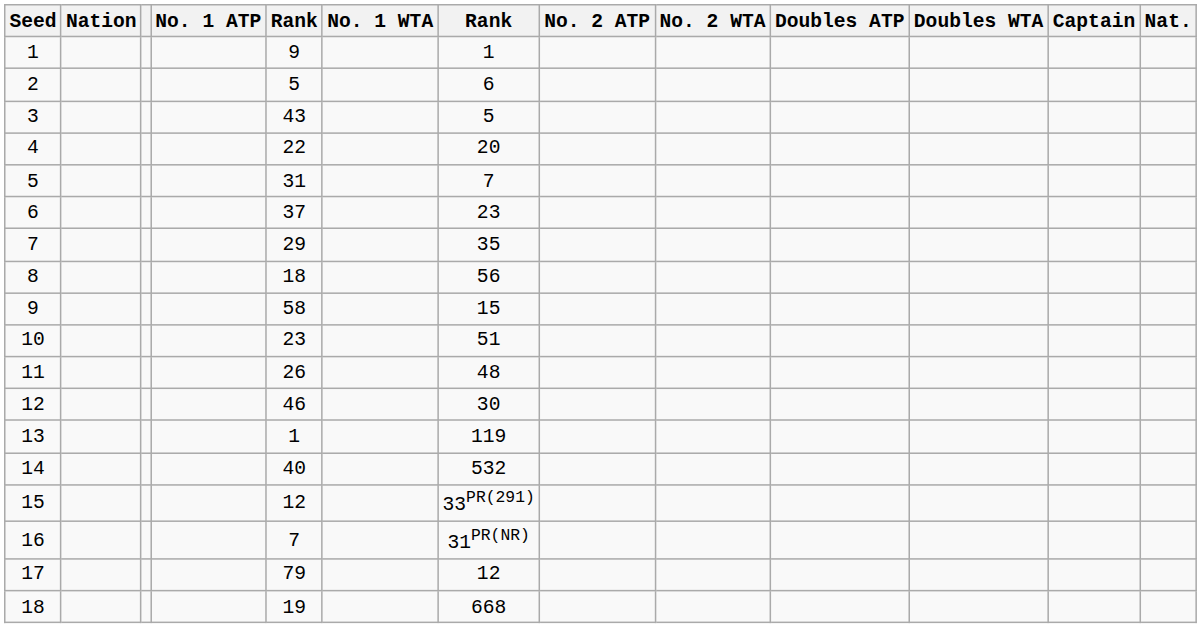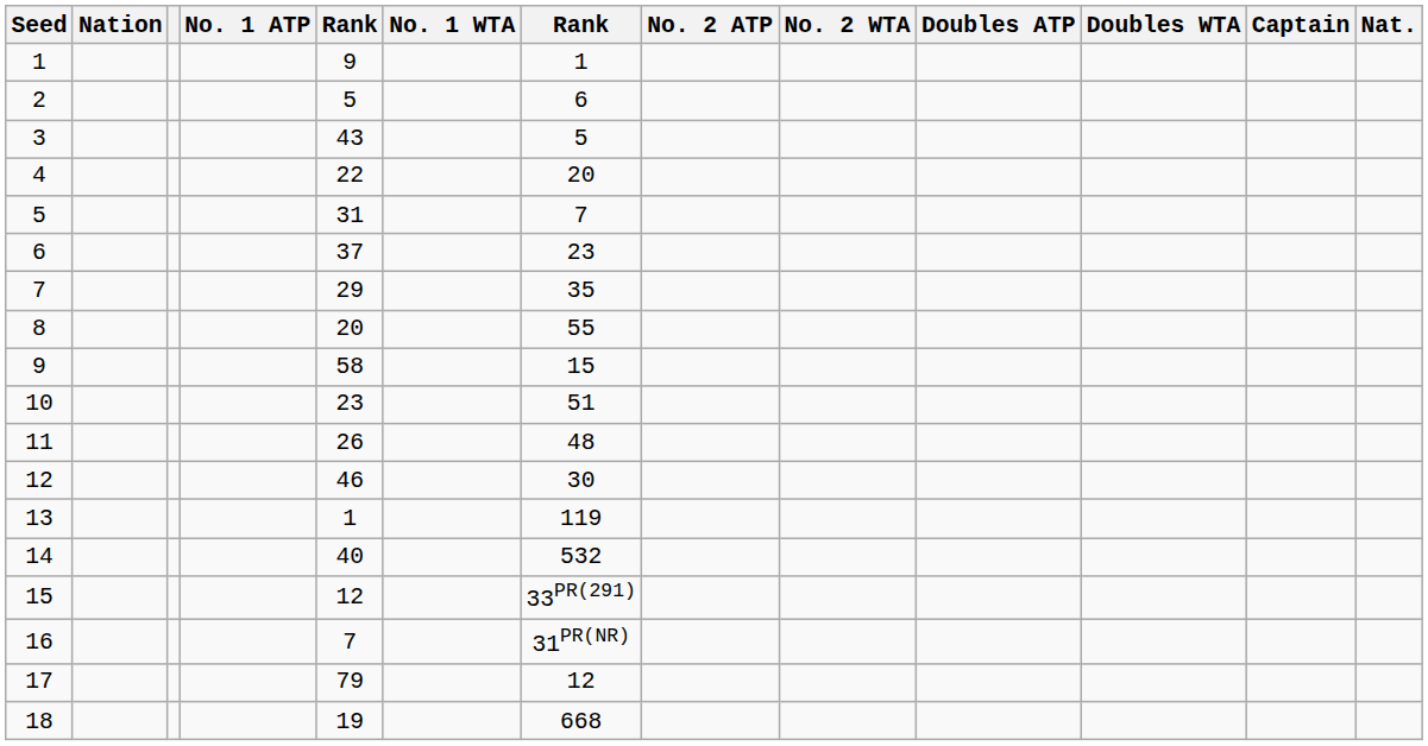 <table class="wikitable mw-datatable nowrap sortable">
 <tr>
 <th>Seed</th>
 <th>Nation</th>
 <th></th>
 <th>No. 1 ATP</th>
 <th>Rank</th>
 <th>No. 1 WTA</th>
 <th>Rank</th>
 <th>No. 2 ATP</th>
 <th>No. 2 WTA</th>
 <th>Doubles ATP</th>
 <th>Doubles WTA</th>
 <th>Captain</th>
 <th>Nat.</th>
 </tr>
 <tr>
 <td style="text-align:center">1</td>
 <td></td>
 <td></td>
 <td></td>
 <td style="text-align:center">9</td>
 <td></td>
 <td style="text-align:center">1</td>
 <td></td>
 <td></td>
 <td></td>
 <td></td>
 <td></td>
 <td style="text-align:center"></td>
 </tr>
 <tr>
 <td style="text-align:center">2</td>
 <td></td>
 <td></td>
 <td></td>
 <td style="text-align:center">5</td>
 <td></td>
 <td style="text-align:center">6</td>
 <td></td>
 <td></td>
 <td></td>
 <td></td>
 <td></td>
 <td style="text-align:center"></td>
 </tr>
 <tr>
 <td style="text-align:center">3</td>
 <td></td>
 <td></td>
 <td></td>
 <td style="text-align:center">43</td>
 <td></td>
 <td style="text-align:center">5</td>
 <td></td>
 <td></td>
 <td></td>
 <td></td>
 <td></td>
 <td style="text-align:center"></td>
 </tr>
 <tr>
 <td style="text-align:center">4</td>
 <td></td>
 <td></td>
 <td></td>
 <td style="text-align:center">22</td>
 <td></td>
 <td style="text-align:center">20</td>
 <td></td>
 <td></td>
 <td></td>
 <td></td>
 <td></td>
 <td style="text-align:center"></td>
 </tr>
 <tr>
 <td style="text-align:center">5</td>
 <td></td>
 <td></td>
 <td></td>
 <td style="text-align:center">31</td>
 <td></td>
 <td style="text-align:center">7</td>
 <td></td>
 <td></td>
 <td></td>
 <td></td>
 <td></td>
 <td style="text-align:center"></td>
 </tr>
 <tr>
 <td style="text-align:center">6</td>
 <td></td>
 <td></td>
 <td></td>
 <td style="text-align:center">37</td>
 <td></td>
 <td style="text-align:center">23</td>
 <td></td>
 <td></td>
 <td></td>
 <td></td>
 <td></td>
 <td style="text-align:center"></td>
 </tr>
 <tr>
 <td style="text-align:center">7</td>
 <td></td>
 <td></td>
 <td></td>
 <td style="text-align:center">29</td>
 <td></td>
 <td style="text-align:center">35</td>
 <td></td>
 <td></td>
 <td></td>
 <td></td>
 <td></td>
 <td style="text-align:center"></td>
 </tr>
 <tr>
 <td style="text-align:center">8</td>
 <td></td>
 <td></td>
 <td></td>
-<td style="text-align:center">18</td>
+<td style="text-align:center">20</td>
 <td></td>
-<td style="text-align:center">56</td>
+<td style="text-align:center">55</td>
 <td></td>
 <td></td>
 <td></td>
 <td></td>
 <td></td>
 <td style="text-align:center"></td>
 </tr>
 <tr>
 <td style="text-align:center">9</td>
 <td></td>
 <td></td>
 <td></td>
 <td style="text-align:center">58</td>
 <td></td>
 <td style="text-align:center">15</td>
 <td></td>
 <td></td>
 <td></td>
 <td></td>
 <td></td>
 <td style="text-align:center"></td>
 </tr>
 <tr>
 <td style="text-align:center">10</td>
 <td></td>
 <td></td>
 <td></td>
 <td style="text-align:center">23</td>
 <td></td>
 <td style="text-align:center">51</td>
 <td></td>
 <td></td>
 <td></td>
 <td></td>
 <td></td>
 <td style="text-align:center"></td>
 </tr>
 <tr>
 <td style="text-align:center">11</td>
 <td></td>
 <td></td>
 <td></td>
 <td style="text-align:center">26</td>
 <td></td>
 <td style="text-align:center">48</td>
 <td></td>
 <td></td>
 <td></td>
 <td></td>
 <td></td>
 <td style="text-align:center"></td>
 </tr>
 <tr>
 <td style="text-align:center">12</td>
 <td></td>
 <td></td>
 <td></td>
 <td style="text-align:center">46</td>
 <td></td>
 <td style="text-align:center">30</td>
 <td></td>
 <td></td>
 <td></td>
 <td></td>
 <td></td>
 <td style="text-align:center"></td>
 </tr>
 <tr>
 <td style="text-align:center">13</td>
 <td></td>
 <td></td>
 <td></td>
 <td style="text-align:center">1</td>
 <td></td>
 <td style="text-align:center">119</td>
 <td></td>
 <td></td>
 <td></td>
 <td></td>
 <td></td>
 <td style="text-align:center"></td>
 </tr>
 <tr>
 <td style="text-align:center">14</td>
 <td></td>
 <td></td>
 <td></td>
 <td style="text-align:center">40</td>
 <td></td>
 <td style="text-align:center">532</td>
 <td></td>
 <td></td>
 <td></td>
 <td></td>
 <td></td>
 <td style="text-align:center"></td>
 </tr>
 <tr>
 <td style="text-align:center">15</td>
 <td></td>
 <td></td>
 <td></td>
 <td style="text-align:center">12</td>
 <td></td>
 <td style="text-align:center">33<sup>PR(291)</sup></td>
 <td></td>
 <td></td>
 <td></td>
 <td></td>
 <td></td>
 <td style="text-align:center"></td>
 </tr>
 <tr>
 <td style="text-align:center">16</td>
 <td></td>
 <td></td>
 <td></td>
 <td style="text-align:center">7</td>
 <td></td>
 <td style="text-align:center">31<sup>PR(NR)</sup></td>
 <td></td>
 <td></td>
 <td></td>
 <td></td>
 <td></td>
 <td style="text-align:center"></td>
 </tr>
 <tr>
 <td style="text-align:center">17</td>
 <td></td>
 <td></td>
 <td></td>
 <td style="text-align:center">79</td>
 <td></td>
 <td style="text-align:center">12</td>
 <td></td>
 <td></td>
 <td></td>
 <td></td>
 <td></td>
 <td style="text-align:center"></td>
 </tr>
 <tr>
 <td style="text-align:center">18</td>
 <td></td>
 <td></td>
 <td></td>
 <td style="text-align:center">19</td>
 <td></td>
 <td style="text-align:center">668</td>
 <td></td>
 <td></td>
 <td></td>
 <td></td>
 <td></td>
 <td style="text-align:center"></td>
 </tr>
 </table>
